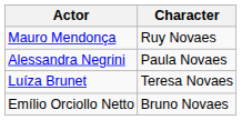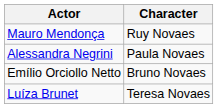 <table class="wikitable">
 <tr>
 <th>Actor</th>
 <th>Character</th>
 </tr>
 <tr>
 <td><a href='#'>Mauro Mendonça</a></td>
 <td>Ruy Novaes</td>
 </tr>
 <tr>
 <td><a href='#'>Alessandra Negrini</a></td>
 <td>Paula Novaes</td>
 </tr>
 <tr>
+<td>Emílio Orciollo Netto</td>
+<td>Bruno Novaes</td>
+</tr>
+<tr>
 <td><a href='#'>Luíza Brunet</a></td>
 <td>Teresa Novaes</td>
 </tr>
-<tr>
-<td>Emílio Orciollo Netto</td>
-<td>Bruno Novaes</td>
-</tr>
 </table>
